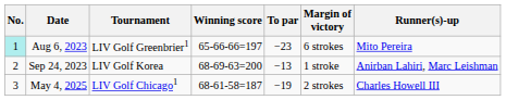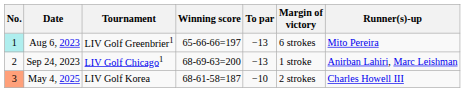 <table class="wikitable" style="font-size:95%;">
 <tr>
 <th>No.</th>
 <th>Date</th>
 <th>Tournament</th>
 <th>Winning score</th>
 <th>To par</th>
 <th>Margin of<br>victory</th>
 <th>Runner(s)-up</th>
 </tr>
 <tr>
 <td align=center style="background: paleturquoise;">1</td>
 <td align=right>Aug 6, <a href='#'>2023</a></td>
 <td>LIV Golf Greenbrier<sup>1</sup></td>
 <td align=right>65-66-66=197</td>
-<td align=center>−23</td>
+<td align=center>−13</td>
 <td>6 strokes</td>
 <td> <a href='#'>Mito Pereira</a></td>
 </tr>
 <tr>
 <td align=center>2</td>
 <td align=right>Sep 24, 2023</td>
-<td>LIV Golf Korea</td>
+<td><a href='#'>LIV Golf Chicago</a><sup>1</sup></td>
 <td align=right>68-69-63=200</td>
 <td align=center>−13</td>
 <td>1 stroke</td>
 <td> <a href='#'>Anirban Lahiri</a>,  <a href='#'>Marc Leishman</a></td>
 </tr>
 <tr>
-<td align=center>3</td>
+<td align=center style="background: lightsalmon;">3</td>
 <td align=right>May 4, <a href='#'>2025</a></td>
-<td><a href='#'>LIV Golf Chicago</a><sup>1</sup></td>
+<td>LIV Golf Korea</td>
 <td align=right>68-61-58=187</td>
-<td align=center>−19</td>
+<td align=center>−10</td>
 <td>2 strokes</td>
 <td> <a href='#'>Charles Howell III</a></td>
 </tr>
 </table>
